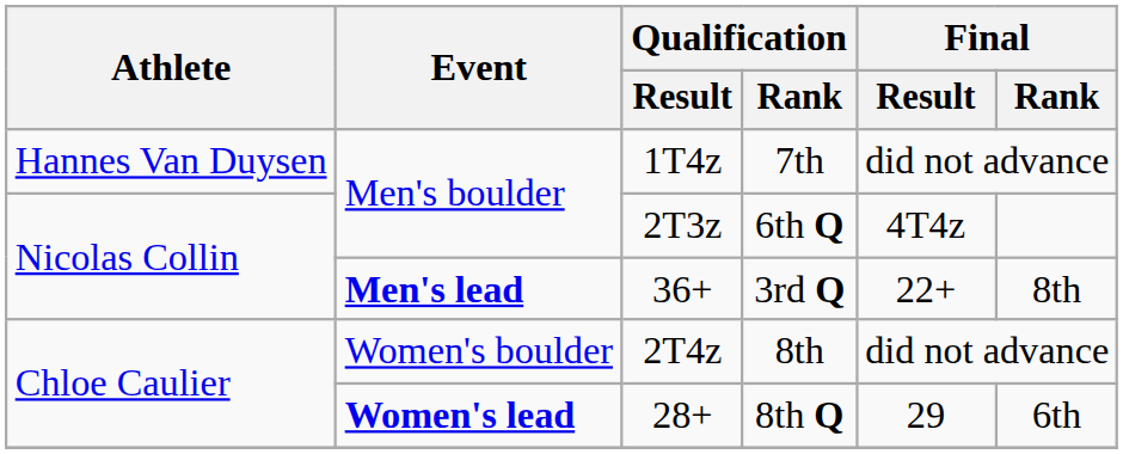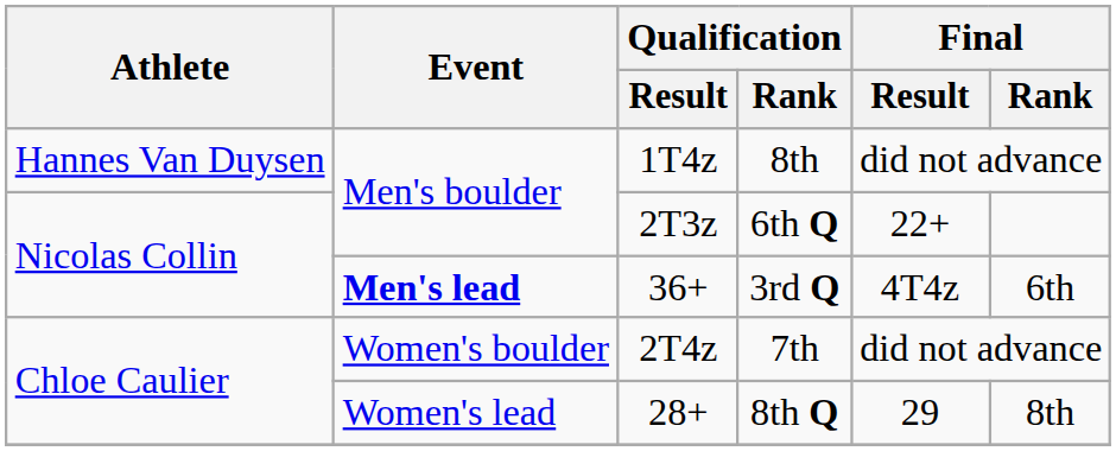 <table class="wikitable" style="font-size:90%">
 <tr>
 <th rowspan=2>Athlete</th>
 <th rowspan=2>Event</th>
 <th colspan=2>Qualification</th>
 <th colspan=2>Final</th>
 </tr>
 <tr style="font-size:95%">
 <th>Result</th>
 <th>Rank</th>
 <th>Result</th>
 <th>Rank</th>
 </tr>
 <tr align="center">
 <td align=left><a href='#'>Hannes Van Duysen</a></td>
 <td align=left rowspan=2><a href='#'>Men's boulder</a></td>
 <td>1T4z</td>
-<td>7th</td>
+<td>8th</td>
 <td align=center colspan=2>did not advance</td>
 </tr>
 <tr align="center">
 <td align=left rowspan=2><a href='#'>Nicolas Collin</a></td>
 <td>2T3z</td>
 <td>6th <strong>Q</strong></td>
-<td>4T4z</td>
+<td>22+</td>
 <td></td>
 </tr>
 <tr align="center">
 <td align=left><strong><a href='#'>Men's lead</a></strong></td>
 <td>36+</td>
 <td>3rd <strong>Q</strong></td>
-<td>22+</td>
-<td>8th</td>
+<td>4T4z</td>
+<td>6th</td>
 </tr>
 <tr align="center">
 <td align=left rowspan=2><a href='#'>Chloe Caulier</a></td>
 <td align=left><a href='#'>Women's boulder</a></td>
 <td>2T4z</td>
-<td>8th</td>
+<td>7th</td>
 <td align=center colspan=2>did not advance</td>
 </tr>
 <tr align="center">
-<td align=left><strong><a href='#'>Women's lead</a></strong></td>
+<td align=left><a href='#'>Women's lead</a></td>
 <td>28+</td>
 <td>8th <strong>Q</strong></td>
 <td>29</td>
-<td>6th</td>
+<td>8th</td>
 </tr>
 <tr align="center">
 </tr>
 </table>
